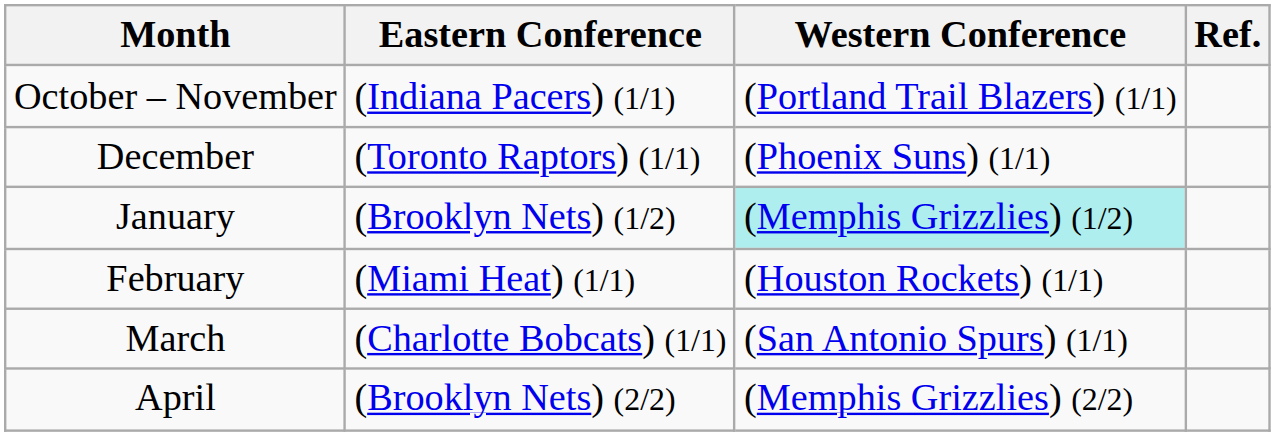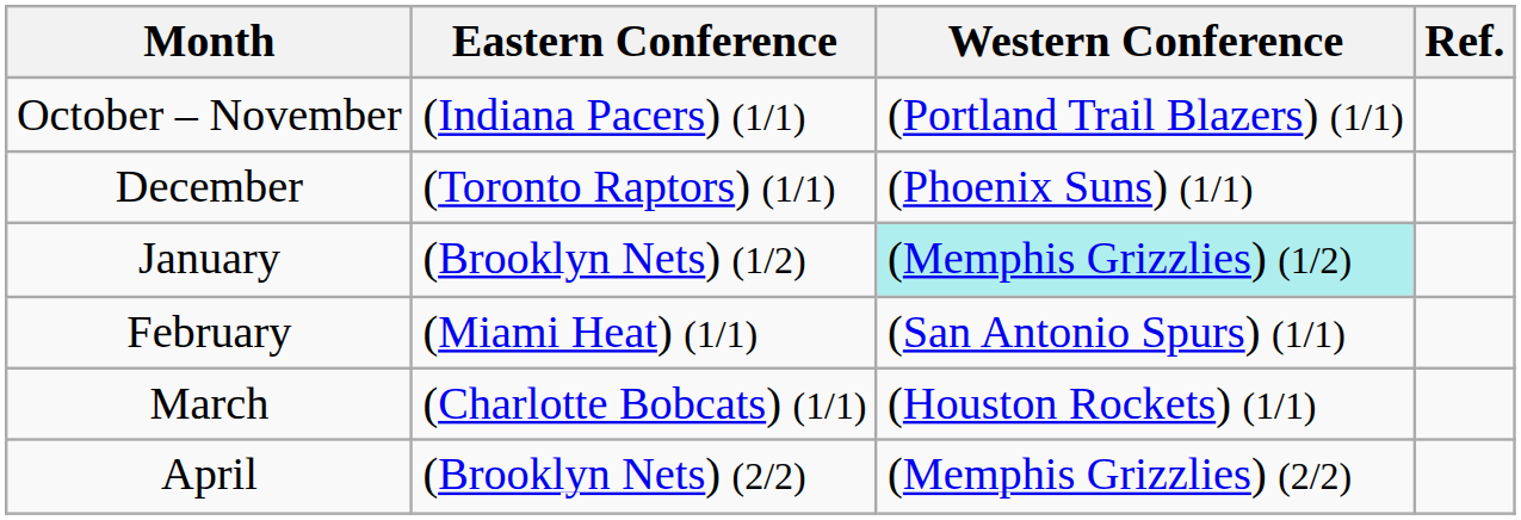 <table class="wikitable sortable" border="1">
 <tr>
 <th>Month</th>
 <th>Eastern Conference</th>
 <th>Western Conference</th>
 <th class=unsortable>Ref.</th>
 </tr>
 <tr>
 <td align=center>October – November</td>
 <td> (<a href='#'>Indiana Pacers</a>) <small>(1/1)</small></td>
 <td> (<a href='#'>Portland Trail Blazers</a>) <small>(1/1)</small></td>
 <td align=center></td>
 </tr>
 <tr>
 <td align=center>December</td>
 <td> (<a href='#'>Toronto Raptors</a>) <small>(1/1)</small></td>
 <td> (<a href='#'>Phoenix Suns</a>) <small>(1/1)</small></td>
 <td align=center></td>
 </tr>
 <tr>
 <td align=center>January</td>
 <td> (<a href='#'>Brooklyn Nets</a>) <small>(1/2)</small></td>
 <td style="background: paleturquoise;"> (<a href='#'>Memphis Grizzlies</a>) <small>(1/2)</small></td>
 <td align=center></td>
 </tr>
 <tr>
 <td align=center>February</td>
 <td> (<a href='#'>Miami Heat</a>) <small>(1/1)</small></td>
-<td> (<a href='#'>Houston Rockets</a>) <small>(1/1)</small></td>
+<td> (<a href='#'>San Antonio Spurs</a>) <small>(1/1)</small></td>
 <td align=center></td>
 </tr>
 <tr>
 <td align=center>March</td>
 <td> (<a href='#'>Charlotte Bobcats</a>) <small>(1/1)</small></td>
-<td> (<a href='#'>San Antonio Spurs</a>) <small>(1/1)</small></td>
+<td> (<a href='#'>Houston Rockets</a>) <small>(1/1)</small></td>
 <td align=center></td>
 </tr>
 <tr>
 <td align=center>April</td>
 <td> (<a href='#'>Brooklyn Nets</a>) <small>(2/2)</small></td>
 <td> (<a href='#'>Memphis Grizzlies</a>) <small>(2/2)</small></td>
 <td align=center></td>
 </tr>
 </table>
